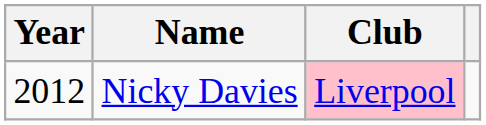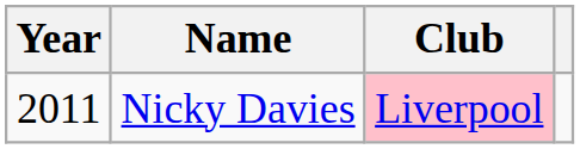 <table class="wikitable sortable">
 <tr>
 <th scope=col>Year</th>
 <th scope=col>Name</th>
 <th scope=col>Club</th>
 <th scope=col class=unsortable></th>
 </tr>
 <tr>
-<td align="center">2012</td>
+<td align="center">2011</td>
 <td><a href='#'>Nicky Davies</a></td>
 <td style="background: pink;"><a href='#'>Liverpool</a></td>
 <td align="center"></td>
 </tr>
 </table>
